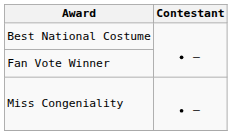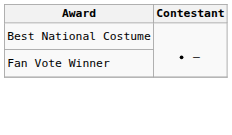 <table class="wikitable sortable unsortable" style="font-size: 95%;">
 <tr>
 <th>Award</th>
 <th>Contestant</th>
 </tr>
 <tr>
 <td>Best National Costume</td>
 <td rowspan="2"><br><ul><li> – </li></ul></td>
 </tr>
 <tr>
 <td>Fan Vote Winner</td>
 </tr>
 <tr>
-<td>Miss Congeniality</td>
-<td><br><ul><li> – </li></ul></td>
-</tr>
-<tr>
 </tr>
 </table>
